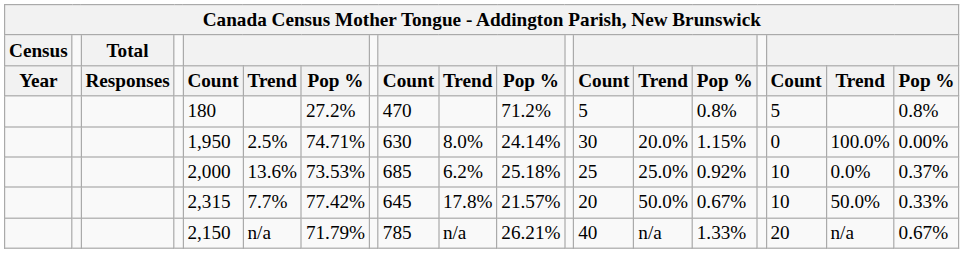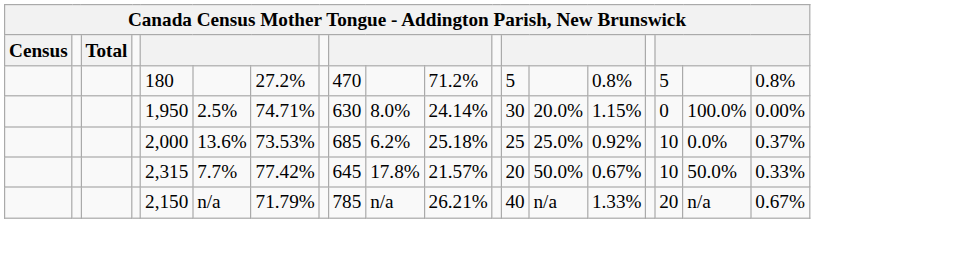 <table class="wikitable">
 <tr>
 <th colspan="19">Canada Census Mother Tongue - Addington Parish, New Brunswick</th>
 </tr>
 <tr>
 <th>Census</th>
 <td></td>
 <th>Total</th>
 <td colspan="1"></td>
 <th colspan="3"></th>
 <td colspan="1"></td>
 <th colspan="3"></th>
 <td colspan="1"></td>
 <th colspan="3"></th>
 <td colspan="1"></td>
 <th colspan="3"></th>
-</tr>
-<tr>
-<th>Year</th>
-<td></td>
-<th>Responses</th>
-<td></td>
-<th>Count</th>
-<th>Trend</th>
-<th>Pop %</th>
-<td></td>
-<th>Count</th>
-<th>Trend</th>
-<th>Pop %</th>
-<td></td>
-<th>Count</th>
-<th>Trend</th>
-<th>Pop %</th>
-<td></td>
-<th>Count</th>
-<th>Trend</th>
-<th>Pop %</th>
 </tr>
 <tr>
 <td></td>
 <td></td>
 <td></td>
 <td></td>
 <td>180</td>
 <td></td>
 <td>27.2%</td>
 <td></td>
 <td>470</td>
 <td></td>
 <td>71.2%</td>
 <td></td>
 <td>5</td>
 <td></td>
 <td>0.8%</td>
 <td></td>
 <td>5</td>
 <td></td>
 <td>0.8%</td>
 </tr>
 <tr>
 <td></td>
 <td></td>
 <td></td>
 <td></td>
 <td>1,950</td>
 <td> 2.5%</td>
 <td>74.71%</td>
 <td></td>
 <td>630</td>
 <td> 8.0%</td>
 <td>24.14%</td>
 <td></td>
 <td>30</td>
 <td> 20.0%</td>
 <td>1.15%</td>
 <td></td>
 <td>0</td>
 <td> 100.0%</td>
 <td>0.00%</td>
 </tr>
 <tr>
 <td></td>
 <td></td>
 <td></td>
 <td></td>
 <td>2,000</td>
 <td> 13.6%</td>
 <td>73.53%</td>
 <td></td>
 <td>685</td>
 <td> 6.2%</td>
 <td>25.18%</td>
 <td></td>
 <td>25</td>
 <td> 25.0%</td>
 <td>0.92%</td>
 <td></td>
 <td>10</td>
 <td> 0.0%</td>
 <td>0.37%</td>
 </tr>
 <tr>
 <td></td>
 <td></td>
 <td></td>
 <td></td>
 <td>2,315</td>
 <td> 7.7%</td>
 <td>77.42%</td>
 <td></td>
 <td>645</td>
 <td> 17.8%</td>
 <td>21.57%</td>
 <td></td>
 <td>20</td>
 <td> 50.0%</td>
 <td>0.67%</td>
 <td></td>
 <td>10</td>
 <td> 50.0%</td>
 <td>0.33%</td>
 </tr>
 <tr>
 <td></td>
 <td></td>
 <td></td>
 <td></td>
 <td>2,150</td>
 <td>n/a</td>
 <td>71.79%</td>
 <td></td>
 <td>785</td>
 <td>n/a</td>
 <td>26.21%</td>
 <td></td>
 <td>40</td>
 <td>n/a</td>
 <td>1.33%</td>
 <td></td>
 <td>20</td>
 <td>n/a</td>
 <td>0.67%</td>
 </tr>
 </table>
